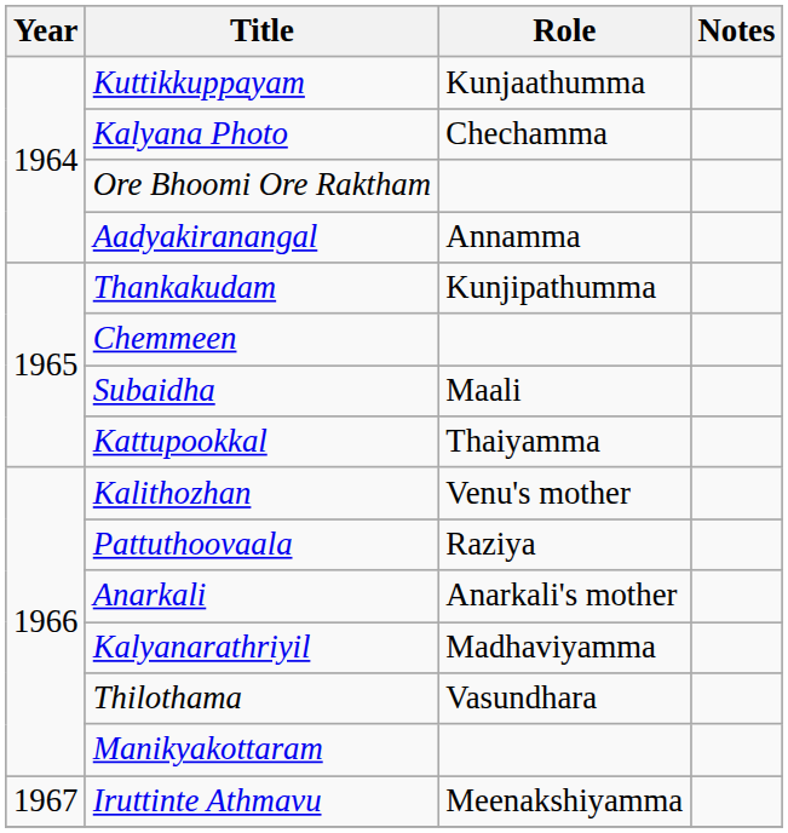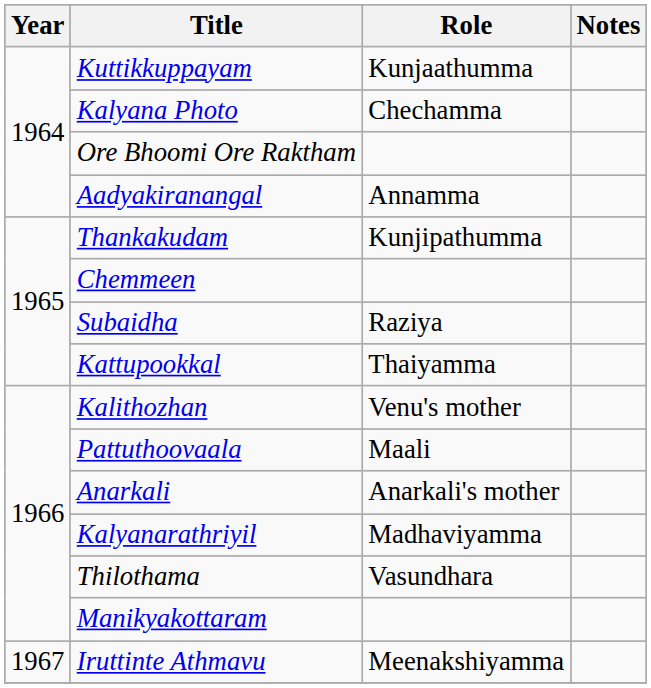 <table class="wikitable sortable">
 <tr>
 <th>Year</th>
 <th>Title</th>
 <th>Role</th>
 <th class="unsortable">Notes</th>
 </tr>
 <tr>
 <td rowspan=4>1964</td>
 <td><em><a href='#'>Kuttikkuppayam</a></em></td>
 <td>Kunjaathumma</td>
 <td></td>
 </tr>
 <tr>
 <td><em><a href='#'>Kalyana Photo</a></em></td>
 <td>Chechamma</td>
 <td></td>
 </tr>
 <tr>
 <td><em>Ore Bhoomi Ore Raktham</em></td>
 <td></td>
 <td></td>
 </tr>
 <tr>
 <td><em><a href='#'>Aadyakiranangal</a></em></td>
 <td>Annamma</td>
 <td></td>
 </tr>
 <tr>
 <td rowspan=4>1965</td>
 <td><em><a href='#'>Thankakudam</a></em></td>
 <td>Kunjipathumma</td>
 <td></td>
 </tr>
 <tr>
 <td><em><a href='#'>Chemmeen</a></em></td>
 <td></td>
 <td></td>
 </tr>
 <tr>
 <td><em><a href='#'>Subaidha</a></em></td>
-<td>Maali</td>
+<td>Raziya</td>
 <td></td>
 </tr>
 <tr>
 <td><em><a href='#'>Kattupookkal</a></em></td>
 <td>Thaiyamma</td>
 <td></td>
 </tr>
 <tr>
 <td rowspan=6>1966</td>
 <td><em><a href='#'>Kalithozhan</a></em></td>
 <td>Venu's mother</td>
 <td></td>
 </tr>
 <tr>
 <td><em><a href='#'>Pattuthoovaala</a></em></td>
-<td>Raziya</td>
+<td>Maali</td>
 <td></td>
 </tr>
 <tr>
 <td><em><a href='#'>Anarkali</a></em></td>
 <td>Anarkali's mother</td>
 <td></td>
 </tr>
 <tr>
 <td><em><a href='#'>Kalyanarathriyil</a></em></td>
 <td>Madhaviyamma</td>
 <td></td>
 </tr>
 <tr>
 <td><em>Thilothama</em></td>
 <td>Vasundhara</td>
 <td></td>
 </tr>
 <tr>
 <td><em><a href='#'>Manikyakottaram</a></em></td>
 <td></td>
 <td></td>
 </tr>
 <tr>
 <td>1967</td>
 <td><em><a href='#'>Iruttinte Athmavu</a></em></td>
 <td>Meenakshiyamma</td>
 <td></td>
 </tr>
 <tr>
 </tr>
 </table>
